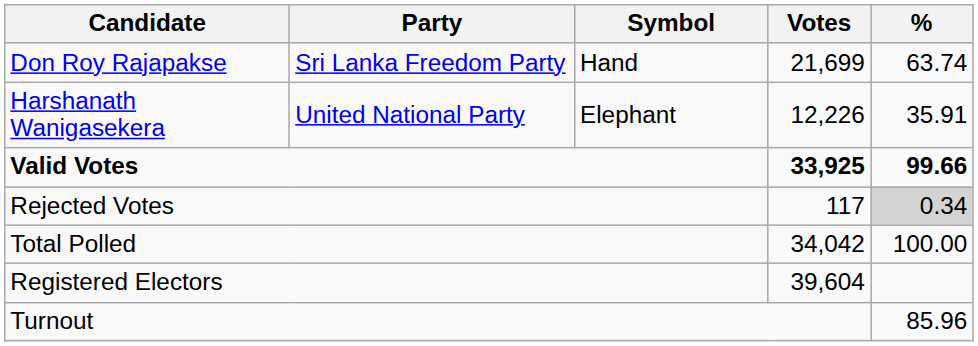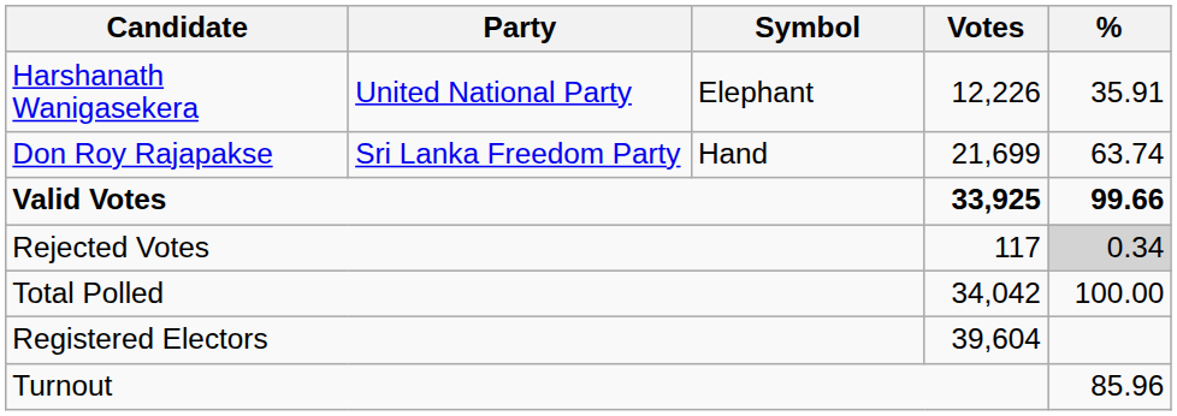 <table class="wikitable" border="1" style="text-align:right;">
 <tr>
 <th align=left width="180">Candidate</th>
 <th align=left width="180">Party</th>
 <th align=left width="120">Symbol</th>
 <th align=left width="60">Votes</th>
 <th align=left width="60">%</th>
 </tr>
 <tr>
+<td align=left><a href='#'>Harshanath Wanigasekera</a></td>
+<td align=left><a href='#'>United National Party</a></td>
+<td align=left>Elephant</td>
+<td align=right>12,226</td>
+<td align=right>35.91</td>
+</tr>
+<tr>
 <td align=left><a href='#'>Don Roy Rajapakse</a></td>
 <td align=left><a href='#'>Sri Lanka Freedom Party</a></td>
 <td align=left>Hand</td>
 <td align=right>21,699</td>
 <td align=right>63.74</td>
-</tr>
-<tr>
-<td align=left><a href='#'>Harshanath Wanigasekera</a></td>
-<td align=left><a href='#'>United National Party</a></td>
-<td align=left>Elephant</td>
-<td align=right>12,226</td>
-<td align=right>35.91</td>
 </tr>
 <tr>
 <td align=left colspan=3><strong>Valid Votes</strong></td>
 <td align=right><strong>33,925</strong></td>
 <td align=right><strong>99.66</strong></td>
 </tr>
 <tr>
 <td align=left colspan=3>Rejected Votes</td>
 <td align=right>117</td>
 <td align=right style="background: lightgrey;">0.34</td>
 </tr>
 <tr>
 <td align=left colspan=3>Total Polled</td>
 <td align=right>34,042</td>
 <td align=right>100.00</td>
 </tr>
 <tr>
 <td align=left colspan=3>Registered Electors</td>
 <td align=right>39,604</td>
 <td></td>
 </tr>
 <tr>
 <td align=left colspan=4>Turnout</td>
 <td align=right>85.96</td>
 </tr>
 </table>
